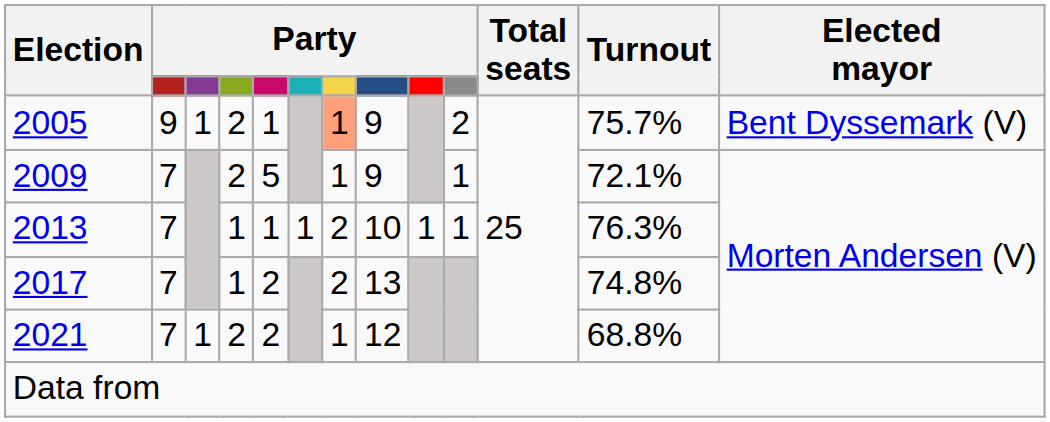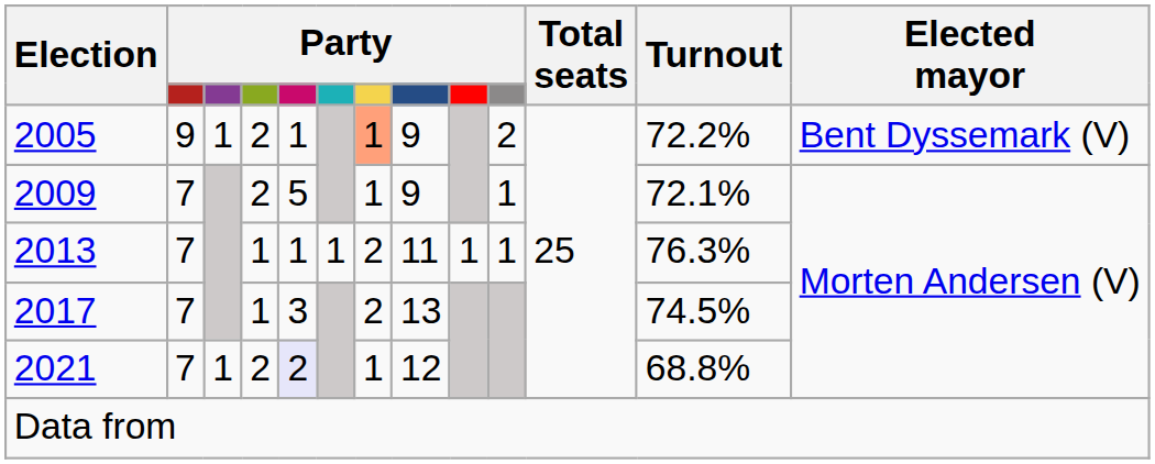 <table class="wikitable">
 <tr>
 <th rowspan="2">Election</th>
 <th colspan="9">Party</th>
 <th rowspan="2">Total<br>seats</th>
 <th rowspan="2">Turnout</th>
 <th rowspan="2">Elected<br>mayor</th>
 </tr>
 <tr>
 <td style="background:#B5211D;"><strong><a href='#'></a></strong></td>
 <td style="background:#843A93;"><strong><a href='#'></a></strong></td>
 <td style="background:#89A920;"><strong><a href='#'></a></strong></td>
 <td style="background:#C9096C;"><strong><a href='#'></a></strong></td>
 <td style="background:#1CB1B7;"><strong><a href='#'></a></strong></td>
 <td style="background:#F4D44D;"><strong><a href='#'></a></strong></td>
 <td style="background:#254C85;"><strong><a href='#'></a></strong></td>
 <td style="background:#FF0000;"><strong><a href='#'></a></strong></td>
 <td style="background:#8B8989;"><strong></strong></td>
 </tr>
 <tr>
 <td><a href='#'>2005</a></td>
 <td>9</td>
 <td>1</td>
 <td>2</td>
 <td>1</td>
 <td style="background:#CDC9C9;" rowspan="2"></td>
 <td style="background: lightsalmon;">1</td>
 <td>9</td>
 <td style="background:#CDC9C9;" rowspan="2"></td>
 <td>2</td>
 <td rowspan="5">25</td>
-<td>75.7%</td>
+<td>72.2%</td>
 <td><a href='#'>Bent Dyssemark</a> (V)</td>
 </tr>
 <tr>
 <td><a href='#'>2009</a></td>
 <td>7</td>
 <td style="background:#CDC9C9;" rowspan="3"></td>
 <td>2</td>
 <td>5</td>
 <td>1</td>
 <td>9</td>
 <td>1</td>
 <td>72.1%</td>
 <td rowspan="4"><a href='#'>Morten Andersen</a> (V)</td>
 </tr>
 <tr>
 <td><a href='#'>2013</a></td>
 <td>7</td>
 <td>1</td>
 <td>1</td>
 <td>1</td>
 <td>2</td>
-<td>10</td>
+<td>11</td>
 <td>1</td>
 <td>1</td>
 <td>76.3%</td>
 </tr>
 <tr>
 <td><a href='#'>2017</a></td>
 <td>7</td>
 <td>1</td>
-<td>2</td>
+<td>3</td>
 <td style="background:#CDC9C9;" rowspan=2></td>
 <td>2</td>
 <td>13</td>
 <td style="background:#CDC9C9;" rowspan=2></td>
 <td style="background:#CDC9C9;" rowspan=2></td>
-<td>74.8%</td>
+<td>74.5%</td>
 </tr>
 <tr>
 <td><a href='#'>2021</a></td>
 <td>7</td>
 <td>1</td>
 <td>2</td>
-<td>2</td>
+<td style="background: lavender;">2</td>
 <td>1</td>
 <td>12</td>
 <td>68.8%</td>
 </tr>
 <tr>
 <td colspan="14">Data from </td>
 </tr>
 </table>
